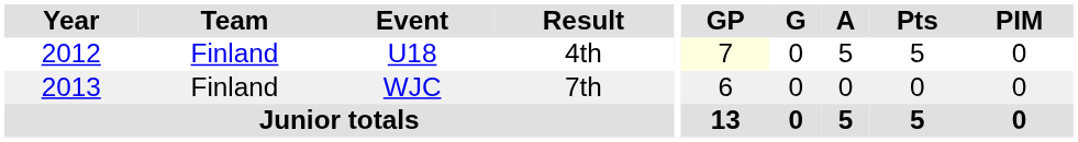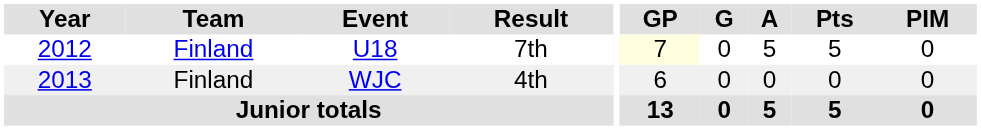 <table border="0" cellpadding="1" cellspacing="0" ID="Table3" style="text-align:center; width:40em">
 <tr ALIGN="center" bgcolor="#e0e0e0">
 <th>Year</th>
 <th>Team</th>
 <th>Event</th>
 <th>Result</th>
 <th rowspan="99" bgcolor="#ffffff"></th>
 <th>GP</th>
 <th>G</th>
 <th>A</th>
 <th>Pts</th>
 <th>PIM</th>
 </tr>
 <tr>
 <td><a href='#'>2012</a></td>
 <td><a href='#'>Finland</a></td>
 <td><a href='#'>U18</a></td>
-<td>4th</td>
+<td>7th</td>
 <td style="background: lightyellow;">7</td>
 <td>0</td>
 <td>5</td>
 <td>5</td>
 <td>0</td>
 </tr>
 <tr bgcolor="#f0f0f0">
 <td><a href='#'>2013</a></td>
 <td>Finland</td>
 <td><a href='#'>WJC</a></td>
-<td>7th</td>
+<td>4th</td>
 <td>6</td>
 <td>0</td>
 <td>0</td>
 <td>0</td>
 <td>0</td>
 </tr>
 <tr bgcolor="#e0e0e0">
 <th colspan="4">Junior totals</th>
 <th>13</th>
 <th>0</th>
 <th>5</th>
 <th>5</th>
 <th>0</th>
 </tr>
 </table>
